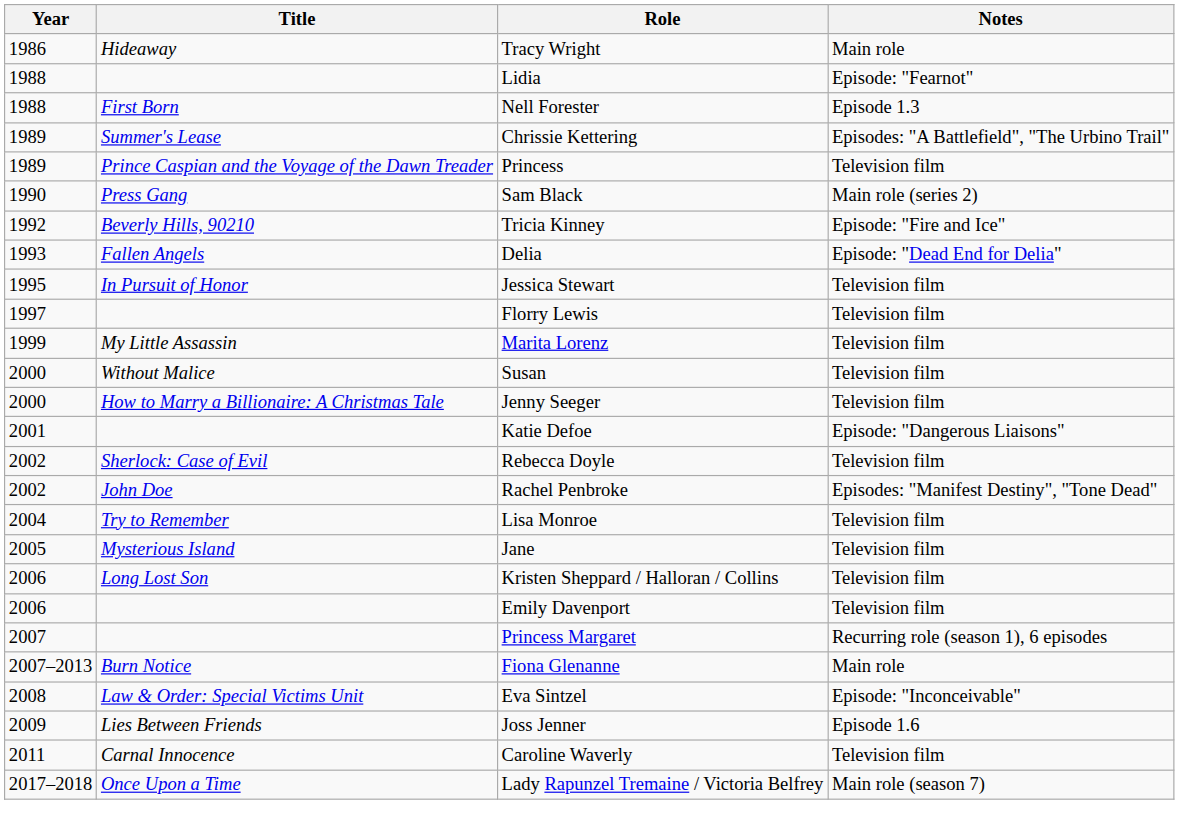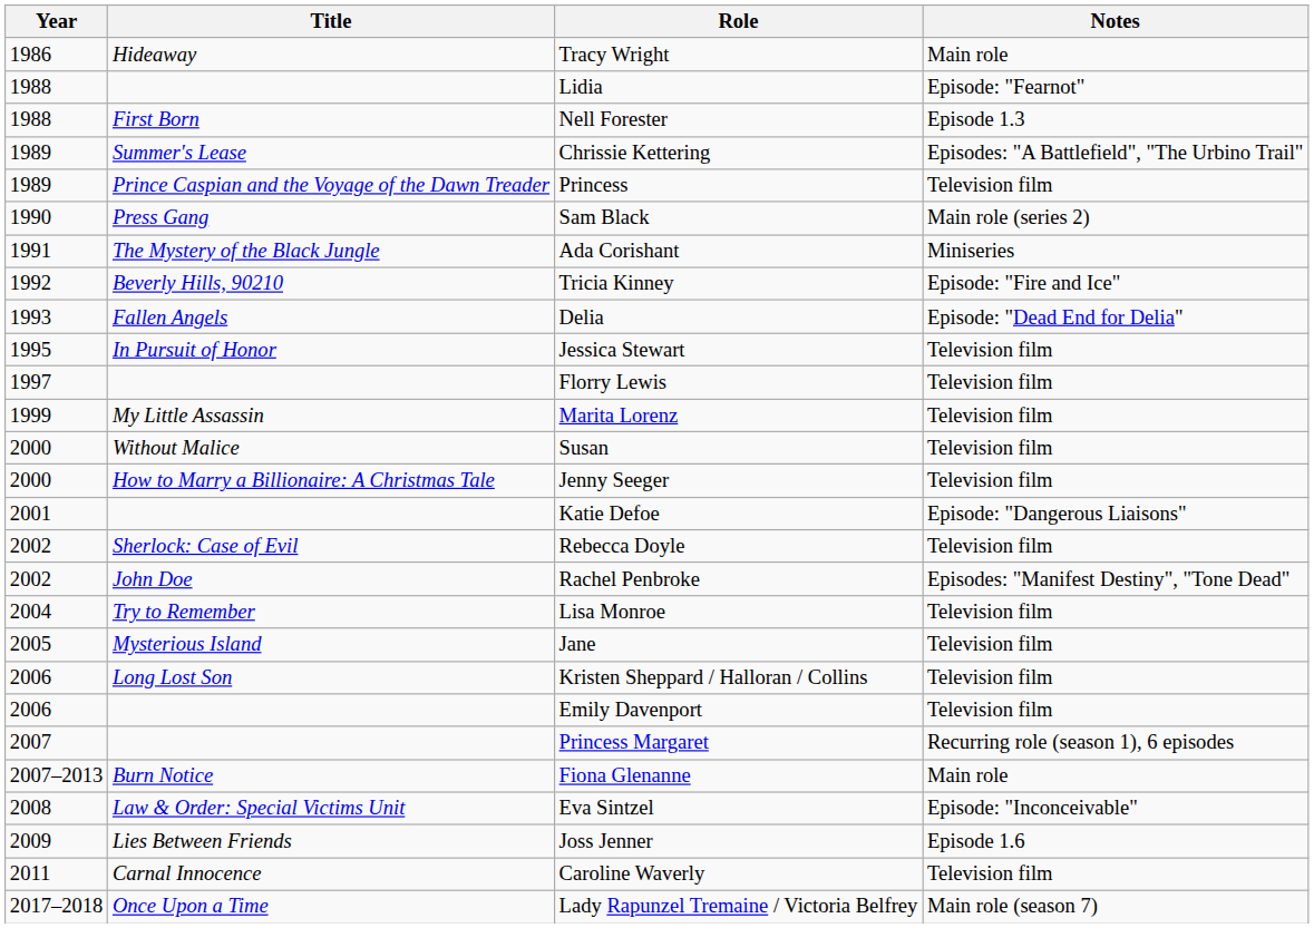 <table class="wikitable sortable">
 <tr>
 <th>Year</th>
 <th>Title</th>
 <th>Role</th>
 <th class="unsortable">Notes</th>
 </tr>
 <tr>
 <td>1986</td>
 <td><em>Hideaway</em></td>
 <td>Tracy Wright</td>
 <td>Main role</td>
 </tr>
 <tr>
 <td>1988</td>
 <td><em></em></td>
 <td>Lidia</td>
 <td>Episode: "Fearnot"</td>
 </tr>
 <tr>
 <td>1988</td>
 <td><em><a href='#'>First Born</a></em></td>
 <td>Nell Forester</td>
 <td>Episode 1.3</td>
 </tr>
 <tr>
 <td>1989</td>
 <td><em><a href='#'>Summer's Lease</a></em></td>
 <td>Chrissie Kettering</td>
 <td>Episodes: "A Battlefield", "The Urbino Trail"</td>
 </tr>
 <tr>
 <td>1989</td>
 <td><em><a href='#'>Prince Caspian and the Voyage of the Dawn Treader</a></em></td>
 <td>Princess</td>
 <td>Television film</td>
 </tr>
 <tr>
 <td>1990</td>
 <td><em><a href='#'>Press Gang</a></em></td>
 <td>Sam Black</td>
 <td>Main role (series 2)</td>
+</tr>
+<tr>
+<td>1991</td>
+<td><em><a href='#'>The Mystery of the Black Jungle</a></em></td>
+<td>Ada Corishant</td>
+<td>Miniseries</td>
 </tr>
 <tr>
 <td>1992</td>
 <td><em><a href='#'>Beverly Hills, 90210</a></em></td>
 <td>Tricia Kinney</td>
 <td>Episode: "Fire and Ice"</td>
 </tr>
 <tr>
 <td>1993</td>
 <td><em><a href='#'>Fallen Angels</a></em></td>
 <td>Delia</td>
 <td>Episode: "<a href='#'>Dead End for Delia</a>"</td>
 </tr>
 <tr>
 <td>1995</td>
 <td><em><a href='#'>In Pursuit of Honor</a></em></td>
 <td>Jessica Stewart</td>
 <td>Television film</td>
 </tr>
 <tr>
 <td>1997</td>
 <td><em></em></td>
 <td>Florry Lewis</td>
 <td>Television film</td>
 </tr>
 <tr>
 <td>1999</td>
 <td><em>My Little Assassin</em></td>
 <td><a href='#'>Marita Lorenz</a></td>
 <td>Television film</td>
 </tr>
 <tr>
 <td>2000</td>
 <td><em>Without Malice</em></td>
 <td>Susan</td>
 <td>Television film</td>
 </tr>
 <tr>
 <td>2000</td>
 <td><em><a href='#'>How to Marry a Billionaire: A Christmas Tale</a></em></td>
 <td>Jenny Seeger</td>
 <td>Television film</td>
 </tr>
 <tr>
 <td>2001</td>
 <td><em></em></td>
 <td>Katie Defoe</td>
 <td>Episode: "Dangerous Liaisons"</td>
 </tr>
 <tr>
 <td>2002</td>
 <td><em><a href='#'>Sherlock: Case of Evil</a></em></td>
 <td>Rebecca Doyle</td>
 <td>Television film</td>
 </tr>
 <tr>
 <td>2002</td>
 <td><em><a href='#'>John Doe</a></em></td>
 <td>Rachel Penbroke</td>
 <td>Episodes: "Manifest Destiny", "Tone Dead"</td>
 </tr>
 <tr>
 <td>2004</td>
 <td><em><a href='#'>Try to Remember</a></em></td>
 <td>Lisa Monroe</td>
 <td>Television film</td>
 </tr>
 <tr>
 <td>2005</td>
 <td><em><a href='#'>Mysterious Island</a></em></td>
 <td>Jane</td>
 <td>Television film</td>
 </tr>
 <tr>
 <td>2006</td>
 <td><em><a href='#'>Long Lost Son</a></em></td>
 <td>Kristen Sheppard / Halloran / Collins</td>
 <td>Television film</td>
 </tr>
 <tr>
 <td>2006</td>
 <td><em></em></td>
 <td>Emily Davenport</td>
 <td>Television film</td>
 </tr>
 <tr>
 <td>2007</td>
 <td><em></em></td>
 <td><a href='#'>Princess Margaret</a></td>
 <td>Recurring role (season 1), 6 episodes</td>
 </tr>
 <tr>
 <td>2007–2013</td>
 <td><em><a href='#'>Burn Notice</a></em></td>
 <td><a href='#'>Fiona Glenanne</a></td>
 <td>Main role</td>
 </tr>
 <tr>
 <td>2008</td>
 <td><em><a href='#'>Law & Order: Special Victims Unit</a></em></td>
 <td>Eva Sintzel</td>
 <td>Episode: "Inconceivable"</td>
 </tr>
 <tr>
 <td>2009</td>
 <td><em>Lies Between Friends</em></td>
 <td>Joss Jenner</td>
 <td>Episode 1.6</td>
 </tr>
 <tr>
 <td>2011</td>
 <td><em>Carnal Innocence</em></td>
 <td>Caroline Waverly</td>
 <td>Television film</td>
 </tr>
 <tr>
 <td>2017–2018</td>
 <td><em><a href='#'>Once Upon a Time</a></em></td>
 <td>Lady <a href='#'>Rapunzel Tremaine</a> / Victoria Belfrey</td>
 <td>Main role (season 7)</td>
 </tr>
 </table>
